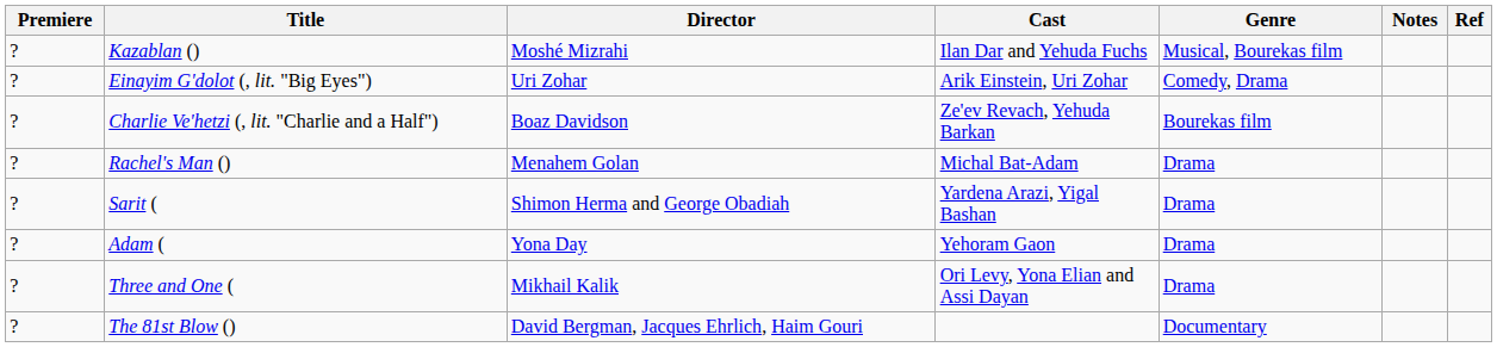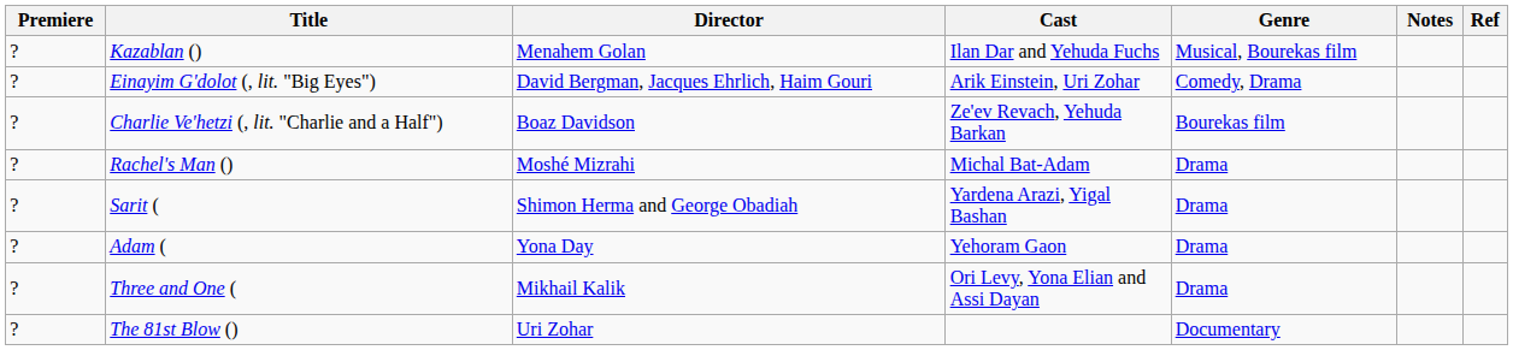 <table class="wikitable">
 <tr>
 <th>Premiere</th>
 <th>Title</th>
 <th>Director</th>
 <th width=15%>Cast</th>
 <th>Genre</th>
 <th>Notes</th>
 <th>Ref</th>
 </tr>
 <tr>
 <td>?</td>
 <td><em><a href='#'>Kazablan</a></em> ()</td>
-<td><a href='#'>Moshé Mizrahi</a></td>
+<td><a href='#'>Menahem Golan</a></td>
 <td><a href='#'>Ilan Dar</a> and <a href='#'>Yehuda Fuchs</a></td>
 <td><a href='#'>Musical</a>, <a href='#'>Bourekas film</a></td>
 <td></td>
 <td></td>
 </tr>
 <tr>
 <td>?</td>
 <td><em><a href='#'>Einayim G'dolot</a></em> (, <em>lit.</em> "Big Eyes")</td>
-<td><a href='#'>Uri Zohar</a></td>
+<td><a href='#'>David Bergman</a>, <a href='#'>Jacques Ehrlich</a>, <a href='#'>Haim Gouri</a></td>
 <td><a href='#'>Arik Einstein</a>, <a href='#'>Uri Zohar</a></td>
 <td><a href='#'>Comedy</a>, <a href='#'>Drama</a></td>
 <td></td>
 <td></td>
 </tr>
 <tr>
 <td>?</td>
 <td><em><a href='#'>Charlie Ve'hetzi</a></em> (, <em>lit.</em> "Charlie and a Half")</td>
 <td><a href='#'>Boaz Davidson</a></td>
 <td><a href='#'>Ze'ev Revach</a>, <a href='#'>Yehuda Barkan</a></td>
 <td><a href='#'>Bourekas film</a></td>
 <td></td>
 <td></td>
 </tr>
 <tr>
 <td>?</td>
 <td><em><a href='#'>Rachel's Man</a></em> ()</td>
-<td><a href='#'>Menahem Golan</a></td>
+<td><a href='#'>Moshé Mizrahi</a></td>
 <td><a href='#'>Michal Bat-Adam</a></td>
 <td><a href='#'>Drama</a></td>
 <td></td>
 <td></td>
 </tr>
 <tr>
 <td>?</td>
 <td><em><a href='#'>Sarit</a></em> (</td>
 <td><a href='#'>Shimon Herma</a> and <a href='#'>George Obadiah</a></td>
 <td><a href='#'>Yardena Arazi</a>, <a href='#'>Yigal Bashan</a></td>
 <td><a href='#'>Drama</a></td>
 <td></td>
 <td></td>
 </tr>
 <tr>
 <td>?</td>
 <td><em><a href='#'>Adam</a></em> (</td>
 <td><a href='#'>Yona Day</a></td>
 <td><a href='#'>Yehoram Gaon</a></td>
 <td><a href='#'>Drama</a></td>
 <td></td>
 <td></td>
 </tr>
 <tr>
 <td>?</td>
 <td><em><a href='#'>Three and One</a></em> (</td>
 <td><a href='#'>Mikhail Kalik</a></td>
 <td><a href='#'>Ori Levy</a>, <a href='#'>Yona Elian</a> and <a href='#'>Assi Dayan</a></td>
 <td><a href='#'>Drama</a></td>
 <td></td>
 <td></td>
 </tr>
 <tr>
 <td>?</td>
 <td><em><a href='#'>The 81st Blow</a></em> ()</td>
-<td><a href='#'>David Bergman</a>, <a href='#'>Jacques Ehrlich</a>, <a href='#'>Haim Gouri</a></td>
+<td><a href='#'>Uri Zohar</a></td>
 <td></td>
 <td><a href='#'>Documentary</a></td>
 <td></td>
 <td></td>
 </tr>
 </table>
